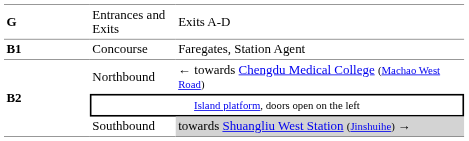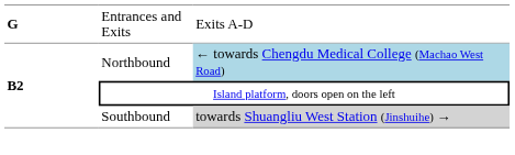 <table cellspacing=0 cellpadding=3>
 <tr>
 <td style="border-top:solid 1px gray;border-bottom:solid 1px gray;" width=100><strong>G</strong></td>
 <td style="border-top:solid 1px gray;border-bottom:solid 1px gray;" width=100>Entrances and Exits</td>
 <td style="border-top:solid 1px gray;border-bottom:solid 1px gray;" width=350>Exits A-D</td>
 </tr>
 <tr>
-<td style="border-bottom:solid 1px gray;"><strong>B1</strong></td>
-<td style="border-bottom:solid 1px gray;">Concourse</td>
-<td style="border-bottom:solid 1px gray;">Faregates, Station Agent</td>
-</tr>
-<tr>
 <td style="border-bottom:solid 1px gray;" rowspan=3><strong>B2</strong></td>
 <td>Northbound</td>
-<td>←  towards <a href='#'>Chengdu Medical College</a> <small>(<a href='#'>Machao West Road</a>)</small></td>
+<td style="background: lightblue;">←  towards <a href='#'>Chengdu Medical College</a> <small>(<a href='#'>Machao West Road</a>)</small></td>
 </tr>
 <tr>
 <td style="border-right:solid 2px black;border-left:solid 2px black;border-top:solid 2px black;border-bottom:solid 2px black;text-align:center;" colspan=2><small><a href='#'>Island platform</a>, doors open on the left</small></td>
 </tr>
 <tr>
 <td style="border-bottom:solid 1px gray;">Southbound</td>
 <td style="background: lightgrey; border-bottom:solid 1px gray;">  towards <a href='#'>Shuangliu West Station</a> <small>(<a href='#'>Jinshuihe</a>)</small> →</td>
 </tr>
 </table>
